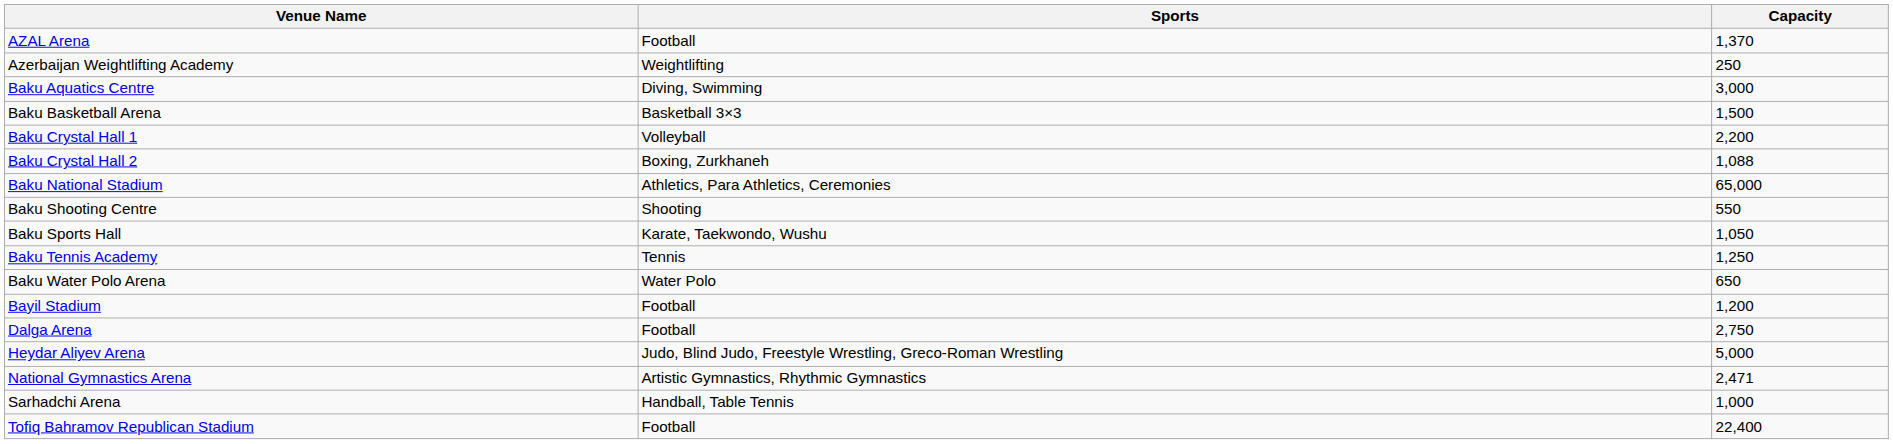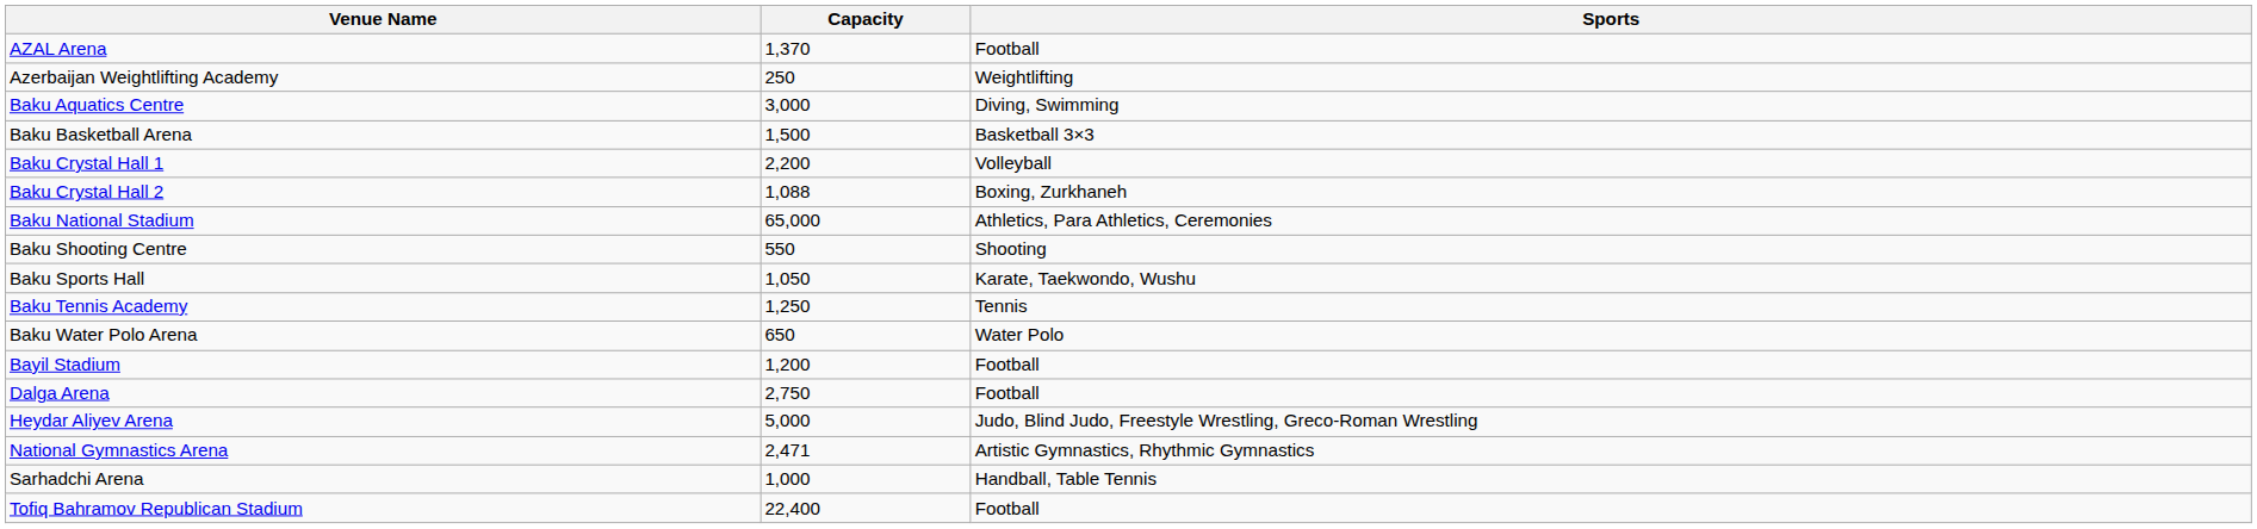 <table class="wikitable collapsible" style="width:100%;">
 <tr>
 <th>Venue Name</th>
+<th>Capacity</th>
 <th>Sports</th>
-<th>Capacity</th>
 </tr>
 <tr>
 <td><a href='#'>AZAL Arena</a></td>
+<td>1,370</td>
 <td>Football</td>
-<td>1,370</td>
 </tr>
 <tr>
 <td>Azerbaijan Weightlifting Academy</td>
+<td>250</td>
 <td>Weightlifting</td>
-<td>250</td>
 </tr>
 <tr>
 <td><a href='#'>Baku Aquatics Centre</a></td>
+<td>3,000</td>
 <td>Diving, Swimming</td>
-<td>3,000</td>
 </tr>
 <tr>
 <td>Baku Basketball Arena</td>
+<td>1,500</td>
 <td>Basketball 3×3</td>
-<td>1,500</td>
 </tr>
 <tr>
 <td><a href='#'>Baku Crystal Hall 1</a></td>
+<td>2,200</td>
 <td>Volleyball</td>
-<td>2,200</td>
 </tr>
 <tr>
 <td><a href='#'>Baku Crystal Hall 2</a></td>
+<td>1,088</td>
 <td>Boxing, Zurkhaneh</td>
-<td>1,088</td>
 </tr>
 <tr>
 <td><a href='#'>Baku National Stadium</a></td>
+<td>65,000</td>
 <td>Athletics, Para Athletics, Ceremonies</td>
-<td>65,000</td>
 </tr>
 <tr>
 <td>Baku Shooting Centre</td>
+<td>550</td>
 <td>Shooting</td>
-<td>550</td>
 </tr>
 <tr>
 <td>Baku Sports Hall</td>
+<td>1,050</td>
 <td>Karate, Taekwondo, Wushu</td>
-<td>1,050</td>
 </tr>
 <tr>
 <td><a href='#'>Baku Tennis Academy</a></td>
+<td>1,250</td>
 <td>Tennis</td>
-<td>1,250</td>
 </tr>
 <tr>
 <td>Baku Water Polo Arena</td>
+<td>650</td>
 <td>Water Polo</td>
-<td>650</td>
 </tr>
 <tr>
 <td><a href='#'>Bayil Stadium</a></td>
+<td>1,200</td>
 <td>Football</td>
-<td>1,200</td>
 </tr>
 <tr>
 <td><a href='#'>Dalga Arena</a></td>
+<td>2,750</td>
 <td>Football</td>
-<td>2,750</td>
 </tr>
 <tr>
 <td><a href='#'>Heydar Aliyev Arena</a></td>
+<td>5,000</td>
 <td>Judo, Blind Judo, Freestyle Wrestling, Greco-Roman Wrestling</td>
-<td>5,000</td>
 </tr>
 <tr>
 <td><a href='#'>National Gymnastics Arena</a></td>
+<td>2,471</td>
 <td>Artistic Gymnastics, Rhythmic Gymnastics</td>
-<td>2,471</td>
 </tr>
 <tr>
 <td>Sarhadchi Arena</td>
+<td>1,000</td>
 <td>Handball, Table Tennis</td>
-<td>1,000</td>
 </tr>
 <tr>
 <td><a href='#'>Tofiq Bahramov Republican Stadium</a></td>
+<td>22,400</td>
 <td>Football</td>
-<td>22,400</td>
 </tr>
 </table>
